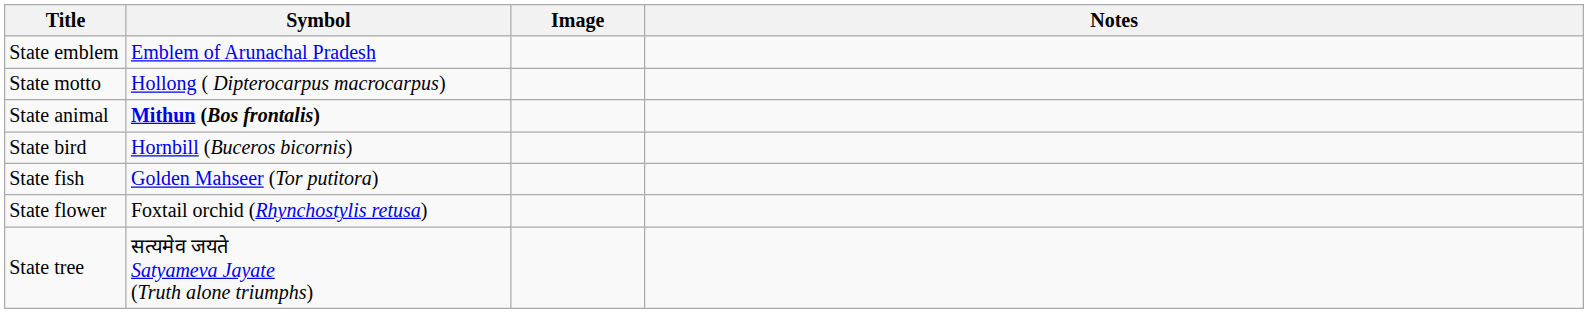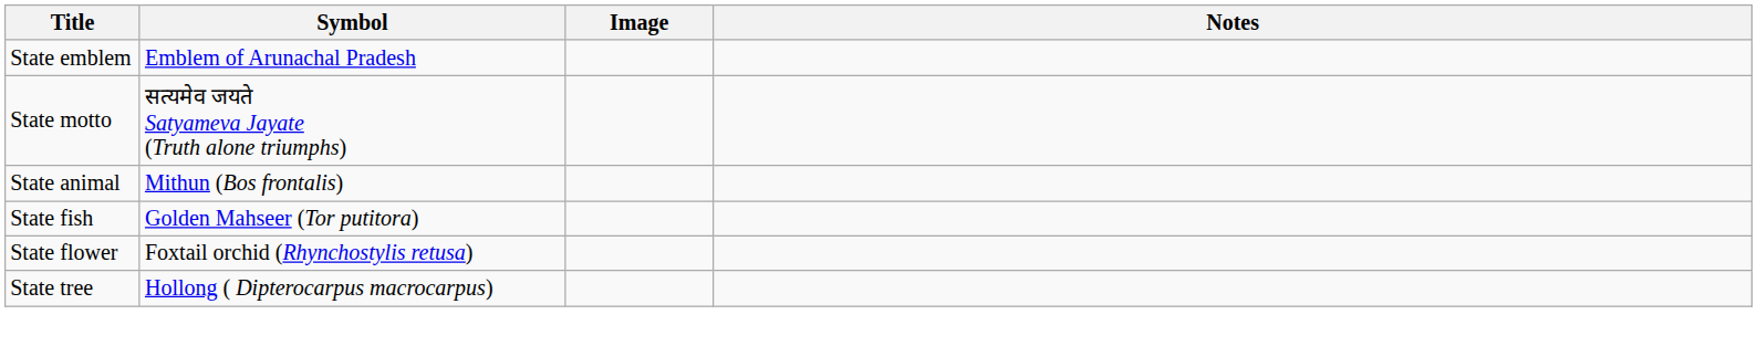 <table class="wikitable" style="width: 100%;">
 <tr>
 <th width=90>Title</th>
 <th style="width:300px;">Symbol</th>
 <th width=100>Image</th>
 <th>Notes</th>
 </tr>
 <tr>
 <td>State emblem</td>
 <td style="text-align:left;"><a href='#'>Emblem of Arunachal Pradesh</a></td>
 <td></td>
 <td></td>
 </tr>
 <tr>
 <td>State motto</td>
-<td><a href='#'>Hollong</a> (<em> Dipterocarpus macrocarpus</em>)</td>
+<td>सत्यमेव जयते<br> <em><a href='#'>Satyameva Jayate</a></em><br> (<em>Truth alone triumphs</em>)</td>
 <td></td>
 <td></td>
 </tr>
 <tr>
 <td>State animal</td>
-<td><strong><a href='#'>Mithun</a> (<em>Bos frontalis</em>)</strong></td>
-<td style="text-align:center;"></td>
-<td></td>
-</tr>
-<tr>
-<td>State bird</td>
-<td><a href='#'>Hornbill</a> (<em>Buceros bicornis</em>)</td>
+<td><a href='#'>Mithun</a> (<em>Bos frontalis</em>)</td>
 <td style="text-align:center;"></td>
 <td></td>
 </tr>
 <tr>
 <td>State fish</td>
 <td><a href='#'>Golden Mahseer</a> (<em>Tor putitora</em>)</td>
 <td align=center></td>
 <td></td>
 </tr>
 <tr>
 <td>State flower</td>
 <td>Foxtail orchid (<em><a href='#'>Rhynchostylis retusa</a></em>)</td>
 <td style="text-align:center;"></td>
 <td></td>
 </tr>
 <tr>
 <td>State tree</td>
-<td>सत्यमेव जयते<br> <em><a href='#'>Satyameva Jayate</a></em><br> (<em>Truth alone triumphs</em>)</td>
+<td><a href='#'>Hollong</a> (<em> Dipterocarpus macrocarpus</em>)</td>
 <td></td>
 <td></td>
 </tr>
 </table>
